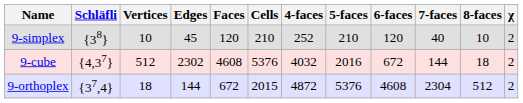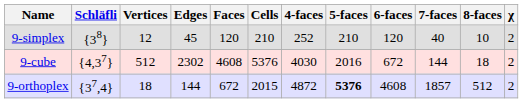 <table class=wikitable>
 <tr>
 <th>Name</th>
 <th><a href='#'>Schläfli</a></th>
 <th>Vertices</th>
 <th>Edges</th>
 <th>Faces</th>
 <th>Cells</th>
 <th>4-faces</th>
 <th>5-faces</th>
 <th>6-faces</th>
 <th>7-faces</th>
 <th>8-faces</th>
 <th>χ</th>
 </tr>
 <tr BGCOLOR="#e0e0e0" align=center>
 <td><a href='#'>9-simplex</a></td>
 <td>{3<sup>8</sup>}</td>
-<td>10</td>
+<td>12</td>
 <td>45</td>
 <td>120</td>
 <td>210</td>
 <td>252</td>
 <td>210</td>
 <td>120</td>
 <td>40</td>
 <td>10</td>
 <td>2</td>
 </tr>
 <tr BGCOLOR="#ffe0e0" align=center>
 <td><a href='#'>9-cube</a></td>
 <td>{4,3<sup>7</sup>}</td>
 <td>512</td>
 <td>2302</td>
 <td>4608</td>
 <td>5376</td>
-<td>4032</td>
+<td>4030</td>
 <td>2016</td>
 <td>672</td>
 <td>144</td>
 <td>18</td>
 <td>2</td>
 </tr>
 <tr BGCOLOR="#e0e0ff" align=center>
 <td><a href='#'>9-orthoplex</a></td>
 <td>{3<sup>7</sup>,4}</td>
 <td>18</td>
 <td>144</td>
 <td>672</td>
 <td>2015</td>
 <td>4872</td>
-<td>5376</td>
+<td><strong>5376</strong></td>
 <td>4608</td>
-<td>2304</td>
+<td>1857</td>
 <td>512</td>
 <td>2</td>
 </tr>
 </table>
